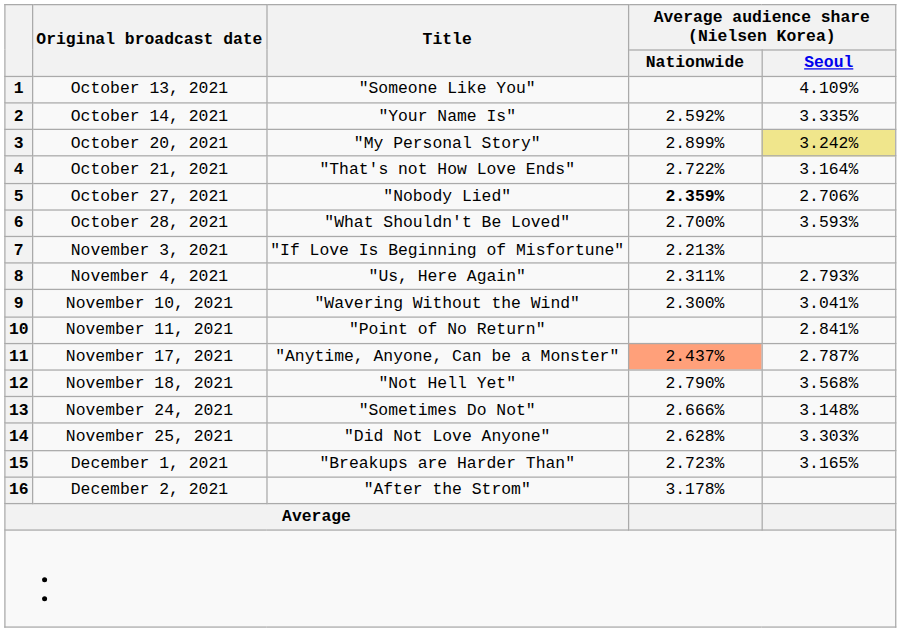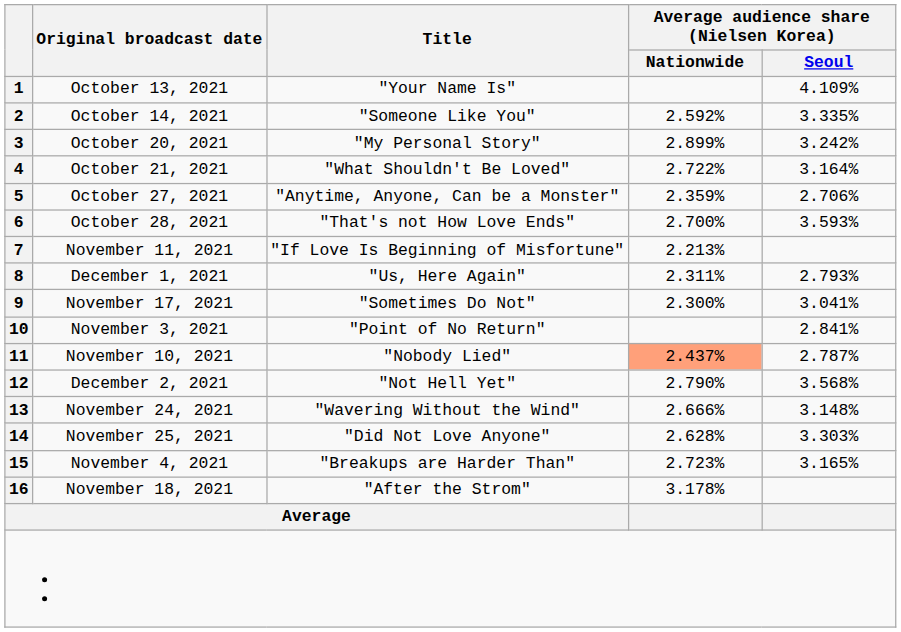 <table class="wikitable" style="text-align:center; max-width:800px; margin-left: auto; margin-right: auto; border: none;">
 <tr>
 </tr>
 <tr>
 <th rowspan="2"></th>
 <th rowspan="2">Original broadcast date</th>
 <th rowspan="2">Title</th>
 <th colspan="2">Average audience share (Nielsen Korea)</th>
 </tr>
 <tr>
 <th width="100">Nationwide</th>
 <th width="100"><a href='#'>Seoul</a></th>
 </tr>
 <tr>
 <th>1</th>
 <td>October 13, 2021</td>
-<td>"Someone Like You"</td>
+<td>"Your Name Is"</td>
 <td><strong></strong> </td>
 <td>4.109% </td>
 </tr>
 <tr>
 <th>2</th>
 <td>October 14, 2021</td>
-<td>"Your Name Is"</td>
+<td>"Someone Like You"</td>
 <td>2.592% </td>
 <td>3.335% </td>
 </tr>
 <tr>
 <th>3</th>
 <td>October 20, 2021</td>
 <td>"My Personal Story"</td>
 <td>2.899% </td>
-<td style="background: khaki;">3.242% </td>
+<td>3.242% </td>
 </tr>
 <tr>
 <th>4</th>
 <td>October 21, 2021</td>
-<td>"That's not How Love Ends"</td>
+<td>"What Shouldn't Be Loved"</td>
 <td>2.722% </td>
 <td>3.164% </td>
 </tr>
 <tr>
 <th>5</th>
 <td>October 27, 2021</td>
-<td>"Nobody Lied"</td>
-<td><strong>2.359% </strong></td>
+<td>"Anytime, Anyone, Can be a Monster"</td>
+<td>2.359% </td>
 <td>2.706% </td>
 </tr>
 <tr>
 <th>6</th>
 <td>October 28, 2021</td>
-<td>"What Shouldn't Be Loved"</td>
+<td>"That's not How Love Ends"</td>
 <td>2.700% </td>
 <td>3.593% </td>
 </tr>
 <tr>
 <th>7</th>
-<td>November 3, 2021</td>
+<td>November 11, 2021</td>
 <td>"If Love Is Beginning of Misfortune"</td>
 <td>2.213% </td>
 <td><strong></strong>  </td>
 </tr>
 <tr>
 <th>8</th>
-<td>November 4, 2021</td>
+<td>December 1, 2021</td>
 <td>"Us, Here Again"</td>
 <td>2.311% </td>
 <td>2.793% </td>
 </tr>
 <tr>
 <th>9</th>
-<td>November 10, 2021</td>
-<td>"Wavering Without the Wind"</td>
+<td>November 17, 2021</td>
+<td>"Sometimes Do Not"</td>
 <td>2.300% </td>
 <td>3.041% </td>
 </tr>
 <tr>
 <th>10</th>
-<td>November 11, 2021</td>
+<td>November 3, 2021</td>
 <td>"Point of No Return"</td>
 <td><strong></strong> </td>
 <td>2.841% </td>
 </tr>
 <tr>
 <th>11</th>
-<td>November 17, 2021</td>
-<td>"Anytime, Anyone, Can be a Monster"</td>
+<td>November 10, 2021</td>
+<td>"Nobody Lied"</td>
 <td style="background: lightsalmon;">2.437% </td>
 <td>2.787% </td>
 </tr>
 <tr>
 <th>12</th>
-<td>November 18, 2021</td>
+<td>December 2, 2021</td>
 <td>"Not Hell Yet"</td>
 <td>2.790% </td>
 <td>3.568% </td>
 </tr>
 <tr>
 <th>13</th>
 <td>November 24, 2021</td>
-<td>"Sometimes Do Not"</td>
+<td>"Wavering Without the Wind"</td>
 <td>2.666% </td>
 <td>3.148% </td>
 </tr>
 <tr>
 <th>14</th>
 <td>November 25, 2021</td>
 <td>"Did Not Love Anyone"</td>
 <td>2.628% </td>
 <td>3.303% </td>
 </tr>
 <tr>
 <th>15</th>
-<td>December 1, 2021</td>
+<td>November 4, 2021</td>
 <td>"Breakups are Harder Than"</td>
 <td>2.723% </td>
 <td>3.165% </td>
 </tr>
 <tr>
 <th>16</th>
-<td>December 2, 2021</td>
+<td>November 18, 2021</td>
 <td>"After the Strom"</td>
 <td>3.178% </td>
 <td><strong></strong> </td>
 </tr>
 <tr>
 <th colspan="3">Average</th>
 <th></th>
 <th></th>
 </tr>
 <tr>
 <td colspan="5"><br><ul><li></li><li></li></ul></td>
 </tr>
 </table>
